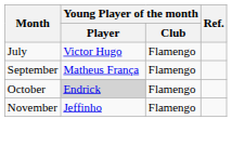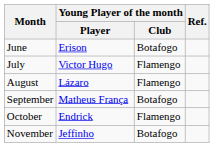 <table class="wikitable">
 <tr>
 <th rowspan="2">Month</th>
 <th colspan="2">Young Player of the month</th>
 <th rowspan="2">Ref.</th>
 </tr>
 <tr>
 <th>Player</th>
 <th>Club</th>
 </tr>
 <tr>
+<td>June</td>
+<td> <a href='#'>Erison</a></td>
+<td>Botafogo</td>
+<td align="center"></td>
+</tr>
+<tr>
 <td>July</td>
 <td> <a href='#'>Victor Hugo</a></td>
 <td>Flamengo</td>
 <td align="center"></td>
 </tr>
 <tr>
-<td>September</td>
-<td> <a href='#'>Matheus França</a></td>
+<td>August</td>
+<td> <a href='#'>Lázaro</a></td>
 <td>Flamengo</td>
 <td align="center"></td>
 </tr>
 <tr>
+<td>September</td>
+<td> <a href='#'>Matheus França</a></td>
+<td>Botafogo</td>
+<td align="center"></td>
+</tr>
+<tr>
 <td>October</td>
-<td style="background: lightgrey;"> <a href='#'>Endrick</a></td>
+<td> <a href='#'>Endrick</a></td>
 <td>Flamengo</td>
 <td align="center"></td>
 </tr>
 <tr>
 <td>November</td>
 <td> <a href='#'>Jeffinho</a></td>
-<td>Flamengo</td>
+<td>Botafogo</td>
 <td align="center"></td>
 </tr>
 </table>
